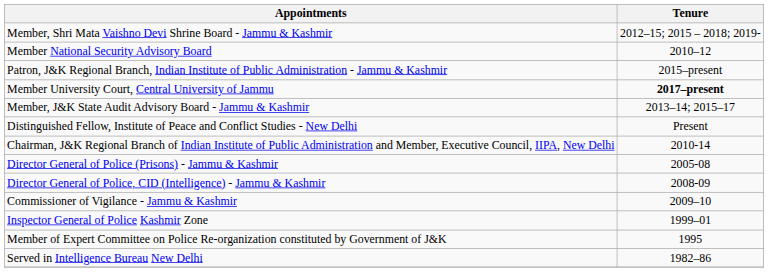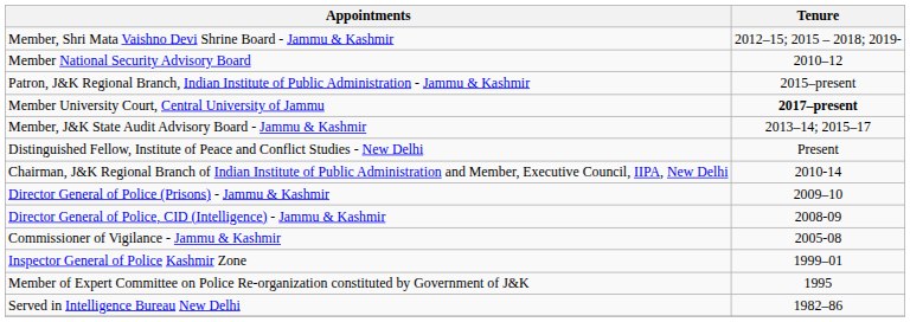 <table class="wikitable">
 <tr>
 <th>Appointments</th>
 <th>Tenure</th>
 </tr>
 <tr>
 <td>Member, Shri Mata <a href='#'>Vaishno Devi</a> Shrine Board - <a href='#'>Jammu & Kashmir</a></td>
 <td align="center">2012–15; 2015 – 2018; 2019-</td>
 </tr>
 <tr>
 <td>Member <a href='#'>National Security Advisory Board</a></td>
 <td align="center">2010–12</td>
 </tr>
 <tr>
 <td>Patron, J&K Regional Branch, <a href='#'>Indian Institute of Public Administration</a> - <a href='#'>Jammu & Kashmir</a></td>
 <td align="center">2015–present</td>
 </tr>
 <tr>
 <td>Member University Court, <a href='#'>Central University of Jammu</a></td>
 <td align="center"><strong>2017–present</strong></td>
 </tr>
 <tr>
 <td>Member, J&K State Audit Advisory Board - <a href='#'>Jammu & Kashmir</a></td>
 <td align="center">2013–14; 2015–17</td>
 </tr>
 <tr>
 <td>Distinguished Fellow, Institute of Peace and Conflict Studies - <a href='#'>New Delhi</a></td>
 <td align="center">Present</td>
 </tr>
 <tr>
 <td>Chairman, J&K Regional Branch of <a href='#'>Indian Institute of Public Administration</a> and Member, Executive Council, <a href='#'>IIPA</a>, <a href='#'>New Delhi</a></td>
 <td align="center">2010-14</td>
 </tr>
 <tr>
 <td><a href='#'>Director General of Police (Prisons)</a> - <a href='#'>Jammu & Kashmir</a></td>
-<td align="center">2005-08</td>
+<td align="center">2009–10</td>
 </tr>
 <tr>
 <td><a href='#'>Director General of Police, CID (Intelligence)</a> - <a href='#'>Jammu & Kashmir</a></td>
 <td align="center">2008-09</td>
 </tr>
 <tr>
 <td>Commissioner of Vigilance - <a href='#'>Jammu & Kashmir</a></td>
-<td align="center">2009–10</td>
+<td align="center">2005-08</td>
 </tr>
 <tr>
 <td><a href='#'>Inspector General of Police</a> <a href='#'>Kashmir</a> Zone</td>
 <td align="center">1999–01</td>
 </tr>
 <tr>
 <td>Member of Expert Committee on Police Re-organization constituted by Government of J&K</td>
 <td align="center">1995</td>
 </tr>
 <tr>
 <td>Served in <a href='#'>Intelligence Bureau</a> <a href='#'>New Delhi</a></td>
 <td align="center">1982–86</td>
 </tr>
 <tr>
 </tr>
 </table>
